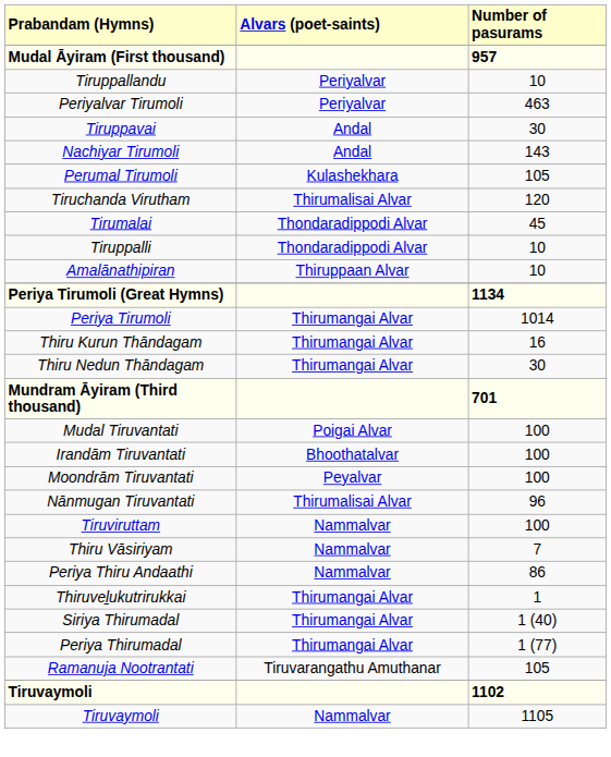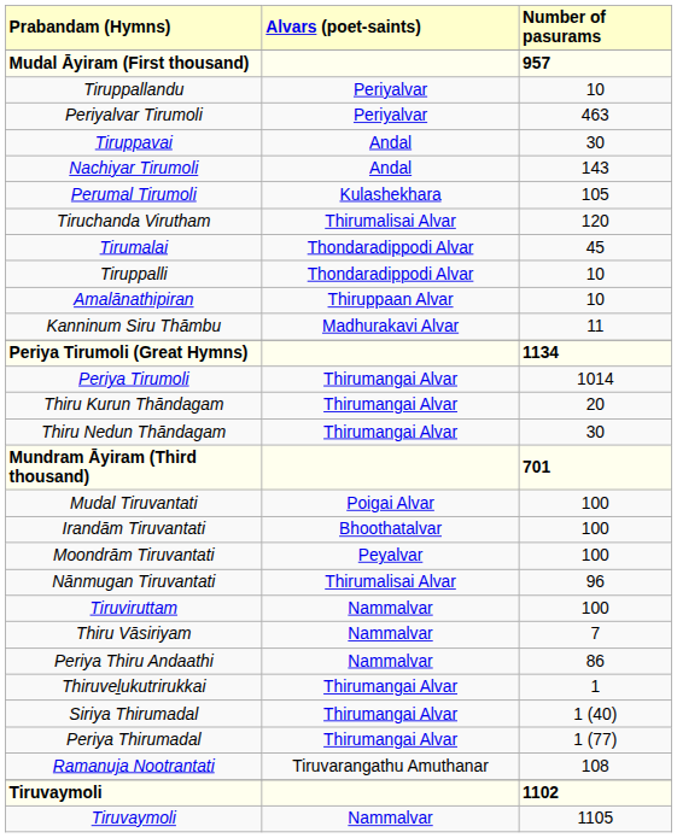 <table class="wikitable sortable">
 <tr style="background:#ffc;">
 <td width="240pt"><strong>Prabandam (Hymns)</strong></td>
 <td width="240pt"><strong><a href='#'>Alvars</a> (poet-saints)</strong></td>
 <td width="140pt"><strong>Number of pasurams</strong></td>
 </tr>
 <tr align="center">
 </tr>
 <tr style="background:#ffe;">
 <td><strong>Mudal Āyiram (First thousand)</strong></td>
 <td></td>
 <td><strong>957</strong></td>
 </tr>
 <tr align="center">
 <td><em>Tiruppallandu</em></td>
 <td><a href='#'>Periyalvar</a></td>
 <td>10</td>
 </tr>
 <tr align="center">
 <td><em>Periyalvar Tirumoli</em></td>
 <td><a href='#'>Periyalvar</a></td>
 <td>463</td>
 </tr>
 <tr align="center">
 <td><em><a href='#'>Tiruppavai</a></em></td>
 <td><a href='#'>Andal</a></td>
 <td>30</td>
 </tr>
 <tr align="center">
 <td><em><a href='#'>Nachiyar Tirumoli</a></em></td>
 <td><a href='#'>Andal</a></td>
 <td>143</td>
 </tr>
 <tr align="center">
 <td><em><a href='#'>Perumal Tirumoli</a></em></td>
 <td><a href='#'>Kulashekhara</a></td>
 <td>105</td>
 </tr>
 <tr align="center">
 <td><em>Tiruchanda Virutham</em></td>
 <td><a href='#'>Thirumalisai Alvar</a></td>
 <td>120</td>
 </tr>
 <tr align="center">
 <td><em><a href='#'>Tirumalai</a></em></td>
 <td><a href='#'>Thondaradippodi Alvar</a></td>
 <td>45</td>
 </tr>
 <tr align="center">
 <td><em>Tiruppalli</em></td>
 <td><a href='#'>Thondaradippodi Alvar</a></td>
 <td>10</td>
 </tr>
 <tr align="center">
 <td><em><a href='#'>Amalānathipiran</a></em></td>
 <td><a href='#'>Thiruppaan Alvar</a></td>
 <td>10</td>
 </tr>
 <tr align="center">
+<td><em>Kanninum Siru Thāmbu</em></td>
+<td><a href='#'>Madhurakavi Alvar</a></td>
+<td>11</td>
+</tr>
+<tr align="center">
 </tr>
 <tr style="background:#ffe;">
 <td><strong>Periya Tirumoli (Great Hymns) </strong></td>
 <td></td>
 <td><strong>1134</strong></td>
 </tr>
 <tr align="center">
 <td><em><a href='#'>Periya Tirumoli</a></em></td>
 <td><a href='#'>Thirumangai Alvar</a></td>
 <td>1014</td>
 </tr>
 <tr align="center">
 <td><em>Thiru Kurun Thāndagam</em></td>
 <td><a href='#'>Thirumangai Alvar</a></td>
-<td>16</td>
+<td>20</td>
 </tr>
 <tr align="center">
 <td><em>Thiru Nedun Thāndagam</em></td>
 <td><a href='#'>Thirumangai Alvar</a></td>
 <td>30</td>
 </tr>
 <tr style="background:#ffe;">
 <td><strong>Mundram Āyiram (Third thousand)</strong></td>
 <td></td>
 <td><strong>701</strong></td>
 </tr>
 <tr align="center">
 <td><em>Mudal Tiruvantati</em></td>
 <td><a href='#'>Poigai Alvar</a></td>
 <td>100</td>
 </tr>
 <tr align="center">
 <td><em>Irandām Tiruvantati</em></td>
 <td><a href='#'>Bhoothatalvar</a></td>
 <td>100</td>
 </tr>
 <tr align="center">
 <td><em>Moondrām Tiruvantati</em></td>
 <td><a href='#'>Peyalvar</a></td>
 <td>100</td>
 </tr>
 <tr align="center">
 <td><em>Nānmugan Tiruvantati</em></td>
 <td><a href='#'>Thirumalisai Alvar</a></td>
 <td>96</td>
 </tr>
 <tr align="center">
 <td><em><a href='#'>Tiruviruttam</a></em></td>
 <td><a href='#'>Nammalvar</a></td>
 <td>100</td>
 </tr>
 <tr align="center">
 <td><em>Thiru Vāsiriyam</em></td>
 <td><a href='#'>Nammalvar</a></td>
 <td>7</td>
 </tr>
 <tr align="center">
 <td><em>Periya Thiru Andaathi</em></td>
 <td><a href='#'>Nammalvar</a></td>
 <td>86</td>
 </tr>
 <tr align="center">
 <td><em>Thiruveḻukutrirukkai</em></td>
 <td><a href='#'>Thirumangai Alvar</a></td>
 <td>1</td>
 </tr>
 <tr align="center">
 <td><em>Siriya Thirumadal</em></td>
 <td><a href='#'>Thirumangai Alvar</a></td>
 <td>1 (40)</td>
 </tr>
 <tr align="center">
 <td><em>Periya Thirumadal</em></td>
 <td><a href='#'>Thirumangai Alvar</a></td>
 <td>1 (77)</td>
 </tr>
 <tr align="center">
 <td><em><a href='#'>Ramanuja Nootrantati</a></em></td>
 <td>Tiruvarangathu Amuthanar</td>
-<td>105</td>
+<td>108</td>
 </tr>
 <tr align="center">
 </tr>
 <tr style="background:#ffe;">
 <td><strong>Tiruvaymoli</strong></td>
 <td></td>
 <td><strong>1102</strong></td>
 </tr>
 <tr align="center">
 <td><em><a href='#'>Tiruvaymoli</a></em></td>
 <td><a href='#'>Nammalvar</a></td>
 <td>1105</td>
 </tr>
 </table>
